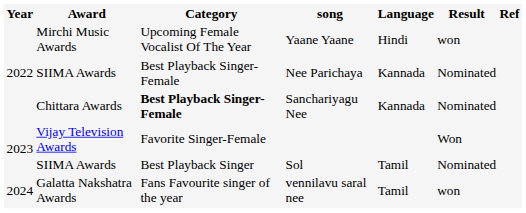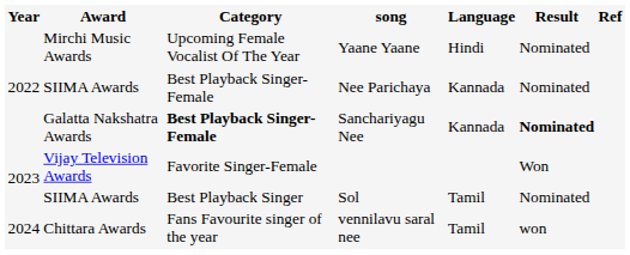 <table class="sortable" style="background:#f5f5f5;">
 <tr>
 <th>Year</th>
 <th>Award</th>
 <th>Category</th>
 <th>song</th>
 <th>Language</th>
 <th>Result</th>
 <th>Ref</th>
 </tr>
 <tr>
 <td rowspan="3">2022</td>
 <td>Mirchi Music Awards</td>
 <td>Upcoming Female Vocalist Of The Year</td>
 <td>Yaane Yaane</td>
 <td>Hindi</td>
-<td>won</td>
+<td>Nominated</td>
 <td></td>
 </tr>
 <tr>
 <td>SIIMA Awards</td>
 <td>Best Playback Singer- Female</td>
 <td>Nee Parichaya</td>
 <td>Kannada</td>
 <td>Nominated</td>
 <td></td>
 </tr>
 <tr>
-<td>Chittara Awards</td>
+<td>Galatta Nakshatra Awards</td>
 <td><strong>Best Playback Singer- Female</strong></td>
 <td>Sanchariyagu Nee</td>
 <td>Kannada</td>
-<td>Nominated</td>
+<td><strong>Nominated</strong></td>
 <td></td>
 </tr>
 <tr>
 <td rowspan="2">2023</td>
 <td><a href='#'>Vijay Television Awards</a></td>
 <td>Favorite Singer-Female</td>
 <td></td>
 <td></td>
 <td>Won</td>
 <td></td>
 </tr>
 <tr>
 <td>SIIMA Awards</td>
 <td>Best Playback Singer</td>
 <td>Sol</td>
 <td>Tamil</td>
 <td>Nominated</td>
 </tr>
 <tr>
 <td rowspan="4">2024</td>
-<td>Galatta Nakshatra Awards</td>
+<td>Chittara Awards</td>
 <td>Fans Favourite singer of the year</td>
 <td>vennilavu saral nee</td>
 <td>Tamil</td>
 <td>won</td>
 </tr>
 </table>
